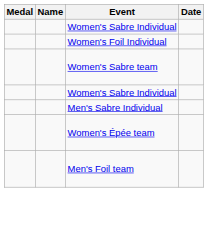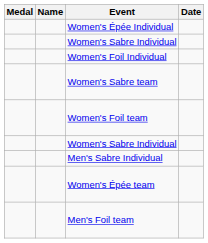 <table class="wikitable sortable" style="font-size:95%">
 <tr>
 <th>Medal</th>
 <th>Name</th>
 <th>Event</th>
 <th>Date</th>
+</tr>
+<tr>
+<td></td>
+<td></td>
+<td><a href='#'>Women's Épée Individual</a></td>
+<td></td>
 </tr>
 <tr>
 <td></td>
 <td></td>
 <td><a href='#'>Women's Sabre Individual</a></td>
 <td></td>
 </tr>
 <tr>
 <td></td>
 <td></td>
 <td><a href='#'>Women's Foil Individual</a></td>
 <td></td>
 </tr>
 <tr>
 <td></td>
 <td><br><br><br></td>
 <td><a href='#'>Women's Sabre team</a></td>
+<td></td>
+</tr>
+<tr>
+<td></td>
+<td><br><br><br></td>
+<td><a href='#'>Women's Foil team</a></td>
 <td></td>
 </tr>
 <tr>
 <td></td>
 <td></td>
 <td><a href='#'>Women's Sabre Individual</a></td>
 <td></td>
 </tr>
 <tr>
 <td></td>
 <td></td>
 <td><a href='#'>Men's Sabre Individual</a></td>
 <td></td>
 </tr>
 <tr>
 <td></td>
 <td><br><br><br></td>
 <td><a href='#'>Women's Épée team</a></td>
 <td></td>
 </tr>
 <tr>
 <td></td>
 <td><br><br><br></td>
 <td><a href='#'>Men's Foil team</a></td>
 <td></td>
 </tr>
 </table>
